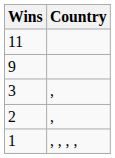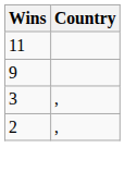 <table class="wikitable">
 <tr>
 <th>Wins</th>
 <th>Country</th>
 </tr>
 <tr>
 <td>11</td>
 <td></td>
 </tr>
 <tr>
 <td>9</td>
 <td></td>
 </tr>
 <tr>
 <td>3</td>
 <td>, </td>
 </tr>
 <tr>
 <td>2</td>
 <td>, </td>
 </tr>
-<tr>
-<td>1</td>
-<td>, , , , </td>
-</tr>
 </table>
